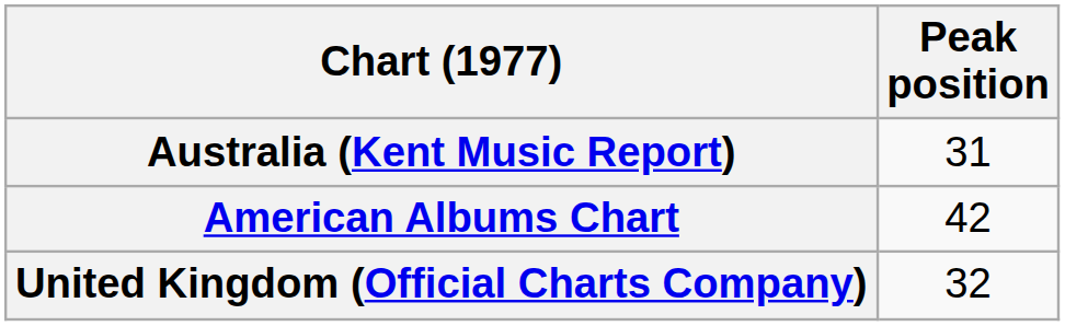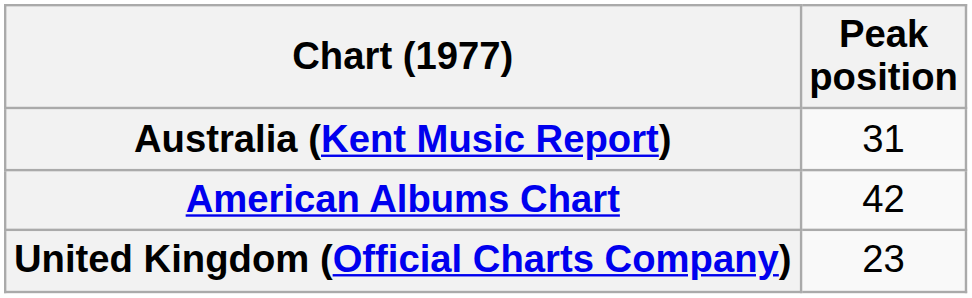 <table class="wikitable sortable plainrowheaders" style="text-align:center">
 <tr>
 <th scope="col">Chart (1977)</th>
 <th scope="col">Peak<br>position</th>
 </tr>
 <tr>
 <th scope="row">Australia (<a href='#'>Kent Music Report</a>)</th>
 <td style="text-align:center;">31</td>
 </tr>
 <tr>
 <th scope="row"><a href='#'>American Albums Chart</a></th>
 <td>42</td>
 </tr>
 <tr>
 <th scope="row">United Kingdom (<a href='#'>Official Charts Company</a>)</th>
-<td>32</td>
+<td>23</td>
 </tr>
 </table>
